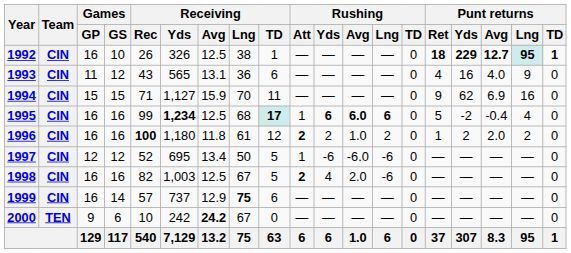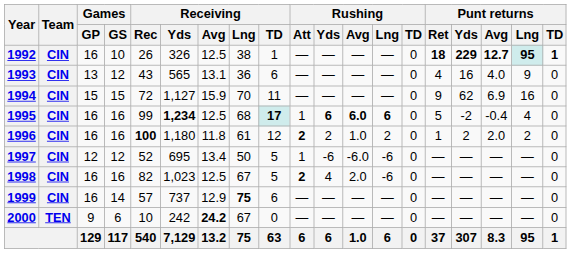 <table class="wikitable" style="text-align:center;">
 <tr>
 <th rowspan="2">Year</th>
 <th rowspan="2">Team</th>
 <th colspan="2">Games</th>
 <th colspan="5">Receiving</th>
 <th colspan="5">Rushing</th>
 <th colspan="5">Punt returns</th>
 </tr>
 <tr>
 <th>GP</th>
 <th>GS</th>
 <th>Rec</th>
 <th>Yds</th>
 <th>Avg</th>
 <th>Lng</th>
 <th>TD</th>
 <th>Att</th>
 <th>Yds</th>
 <th>Avg</th>
 <th>Lng</th>
 <th>TD</th>
 <th>Ret</th>
 <th>Yds</th>
 <th>Avg</th>
 <th>Lng</th>
 <th>TD</th>
 </tr>
 <tr>
 <th><a href='#'>1992</a></th>
 <th><a href='#'>CIN</a></th>
 <td>16</td>
 <td>10</td>
 <td>26</td>
 <td>326</td>
 <td>12.5</td>
 <td>38</td>
 <td>1</td>
 <td>—</td>
 <td>—</td>
 <td>—</td>
 <td>—</td>
 <td>0</td>
 <td><strong>18</strong></td>
 <td><strong>229</strong></td>
 <td><strong>12.7</strong></td>
 <td style="background:#cfecec; width:2em;"><strong>95</strong></td>
 <td><strong>1</strong></td>
 </tr>
 <tr>
 <th><a href='#'>1993</a></th>
 <th><a href='#'>CIN</a></th>
-<td>11</td>
+<td>13</td>
 <td>12</td>
 <td>43</td>
 <td>565</td>
 <td>13.1</td>
 <td>36</td>
 <td>6</td>
 <td>—</td>
 <td>—</td>
 <td>—</td>
 <td>—</td>
 <td>0</td>
 <td>4</td>
 <td>16</td>
 <td>4.0</td>
 <td>9</td>
 <td>0</td>
 </tr>
 <tr>
 <th><a href='#'>1994</a></th>
 <th><a href='#'>CIN</a></th>
 <td>15</td>
 <td>15</td>
-<td>71</td>
+<td>72</td>
 <td>1,127</td>
 <td>15.9</td>
 <td>70</td>
 <td>11</td>
 <td>—</td>
 <td>—</td>
 <td>—</td>
 <td>—</td>
 <td>0</td>
 <td>9</td>
 <td>62</td>
 <td>6.9</td>
 <td>16</td>
 <td>0</td>
 </tr>
 <tr>
 <th><a href='#'>1995</a></th>
 <th><a href='#'>CIN</a></th>
 <td>16</td>
 <td>16</td>
 <td>99</td>
 <td><strong>1,234</strong></td>
 <td>12.5</td>
 <td>68</td>
 <td style="background:#cfecec; width:2em;"><strong>17</strong></td>
 <td>1</td>
 <td><strong>6</strong></td>
 <td><strong>6.0</strong></td>
 <td><strong>6</strong></td>
 <td>0</td>
 <td>5</td>
 <td>-2</td>
 <td>-0.4</td>
 <td>4</td>
 <td>0</td>
 </tr>
 <tr>
 <th><a href='#'>1996</a></th>
 <th><a href='#'>CIN</a></th>
 <td>16</td>
 <td>16</td>
 <td><strong>100</strong></td>
 <td>1,180</td>
 <td>11.8</td>
 <td>61</td>
 <td>12</td>
 <td><strong>2</strong></td>
 <td>2</td>
 <td>1.0</td>
 <td>2</td>
 <td>0</td>
 <td>1</td>
 <td>2</td>
 <td>2.0</td>
 <td>2</td>
 <td>0</td>
 </tr>
 <tr>
 <th><a href='#'>1997</a></th>
 <th><a href='#'>CIN</a></th>
 <td>12</td>
 <td>12</td>
 <td>52</td>
 <td>695</td>
 <td>13.4</td>
 <td>50</td>
 <td>5</td>
 <td>1</td>
 <td>-6</td>
 <td>-6.0</td>
 <td>-6</td>
 <td>0</td>
 <td>—</td>
 <td>—</td>
 <td>—</td>
 <td>—</td>
 <td>0</td>
 </tr>
 <tr>
 <th><a href='#'>1998</a></th>
 <th><a href='#'>CIN</a></th>
 <td>16</td>
 <td>16</td>
 <td>82</td>
-<td>1,003</td>
+<td>1,023</td>
 <td>12.5</td>
 <td>67</td>
 <td>5</td>
 <td><strong>2</strong></td>
 <td>4</td>
 <td>2.0</td>
 <td>-6</td>
 <td>0</td>
 <td>—</td>
 <td>—</td>
 <td>—</td>
 <td>—</td>
 <td>0</td>
 </tr>
 <tr>
 <th><a href='#'>1999</a></th>
 <th><a href='#'>CIN</a></th>
 <td>16</td>
 <td>14</td>
 <td>57</td>
 <td>737</td>
 <td>12.9</td>
 <td><strong>75</strong></td>
 <td>6</td>
 <td>—</td>
 <td>—</td>
 <td>—</td>
 <td>—</td>
 <td>0</td>
 <td>—</td>
 <td>—</td>
 <td>—</td>
 <td>—</td>
 <td>0</td>
 </tr>
 <tr>
 <th><a href='#'>2000</a></th>
 <th><a href='#'>TEN</a></th>
 <td>9</td>
 <td>6</td>
 <td>10</td>
 <td>242</td>
 <td><strong>24.2</strong></td>
 <td>67</td>
 <td>0</td>
 <td>—</td>
 <td>—</td>
 <td>—</td>
 <td>—</td>
 <td>0</td>
 <td>—</td>
 <td>—</td>
 <td>—</td>
 <td>—</td>
 <td>0</td>
 </tr>
 <tr>
 <th colspan="2"></th>
 <th>129</th>
 <th>117</th>
 <th>540</th>
 <th>7,129</th>
 <th>13.2</th>
 <th>75</th>
 <th>63</th>
 <th>6</th>
 <th>6</th>
 <th>1.0</th>
 <th>6</th>
 <th>0</th>
 <th>37</th>
 <th>307</th>
 <th>8.3</th>
 <th>95</th>
 <th>1</th>
 </tr>
 </table>
